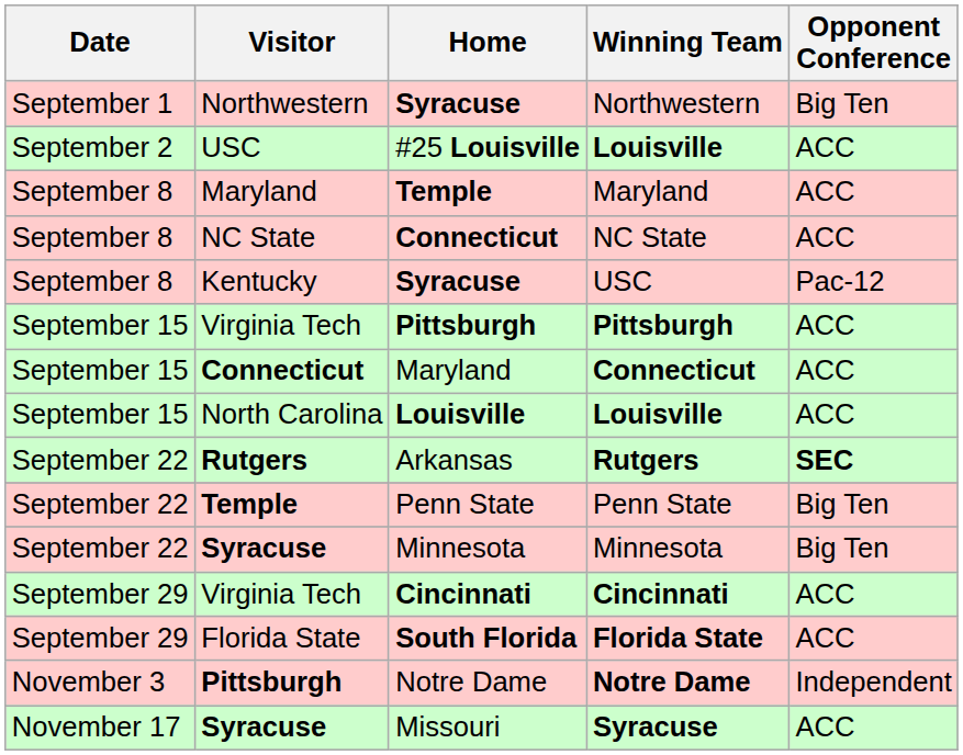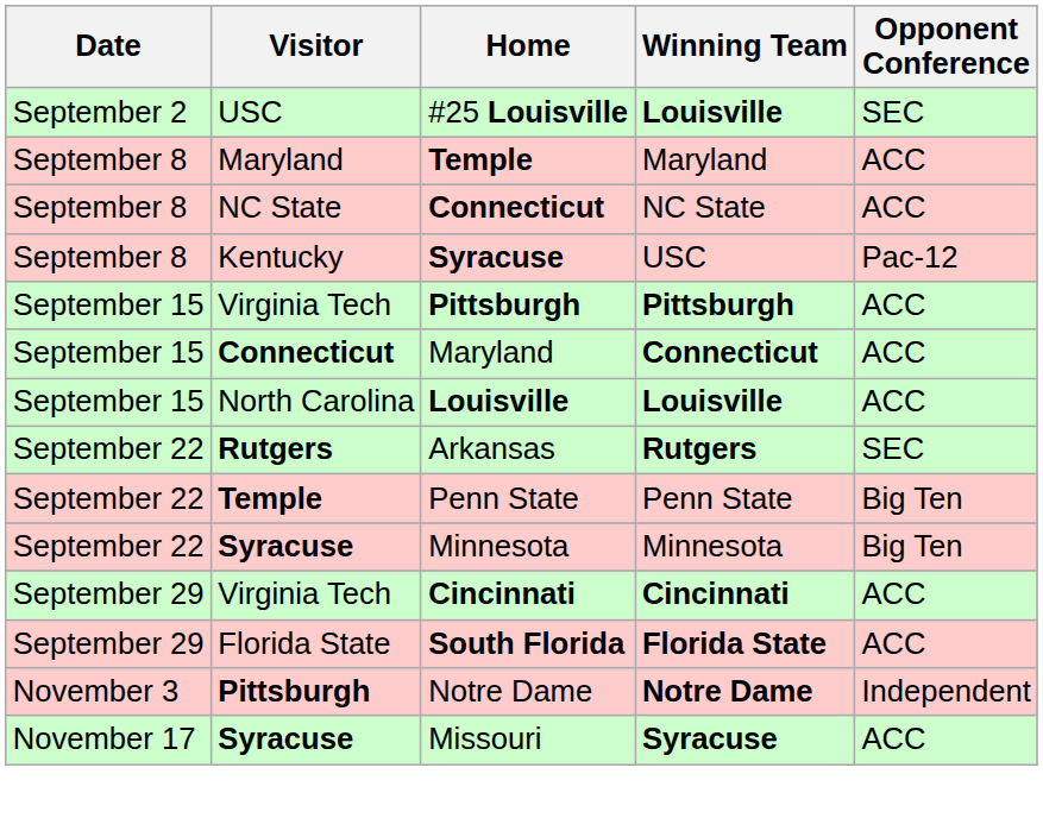 <table class="wikitable">
 <tr>
 <th>Date</th>
 <th>Visitor</th>
 <th>Home</th>
 <th>Winning Team</th>
 <th>Opponent<br>Conference</th>
 </tr>
-<tr bgcolor=#ffcccc>
-<td>September 1</td>
-<td>Northwestern</td>
-<td><strong>Syracuse</strong></td>
-<td>Northwestern</td>
-<td>Big Ten</td>
-</tr>
 <tr bgcolor=#ccffcc>
 <td>September 2</td>
 <td>USC</td>
 <td>#25 <strong>Louisville</strong></td>
 <td><strong>Louisville</strong></td>
-<td>ACC</td>
+<td>SEC</td>
 </tr>
 <tr bgcolor=#ffcccc>
 <td>September 8</td>
 <td>Maryland</td>
 <td><strong>Temple</strong></td>
 <td>Maryland</td>
 <td>ACC</td>
 </tr>
 <tr bgcolor=#ffcccc>
 <td>September 8</td>
 <td>NC State</td>
 <td><strong>Connecticut</strong></td>
 <td>NC State</td>
 <td>ACC</td>
 </tr>
 <tr bgcolor=#ffcccc>
 <td>September 8</td>
 <td>Kentucky</td>
 <td><strong>Syracuse</strong></td>
 <td>USC</td>
 <td>Pac-12</td>
 </tr>
 <tr bgcolor=#ccffcc>
 <td>September 15</td>
 <td>Virginia Tech</td>
 <td><strong>Pittsburgh</strong></td>
 <td><strong>Pittsburgh</strong></td>
 <td>ACC</td>
 </tr>
 <tr bgcolor=#ccffcc>
 <td>September 15</td>
 <td><strong>Connecticut</strong></td>
 <td>Maryland</td>
 <td><strong>Connecticut</strong></td>
 <td>ACC</td>
 </tr>
 <tr bgcolor=#ccffcc>
 <td>September 15</td>
 <td>North Carolina</td>
 <td><strong>Louisville</strong></td>
 <td><strong>Louisville</strong></td>
 <td>ACC</td>
 </tr>
 <tr bgcolor=#ccffcc>
 <td>September 22</td>
 <td><strong>Rutgers</strong></td>
 <td>Arkansas</td>
 <td><strong>Rutgers</strong></td>
-<td><strong>SEC</strong></td>
+<td>SEC</td>
 </tr>
 <tr bgcolor=#ffcccc>
 <td>September 22</td>
 <td><strong>Temple</strong></td>
 <td>Penn State</td>
 <td>Penn State</td>
 <td>Big Ten</td>
 </tr>
 <tr bgcolor=#ffcccc>
 <td>September 22</td>
 <td><strong>Syracuse</strong></td>
 <td>Minnesota</td>
 <td>Minnesota</td>
 <td>Big Ten</td>
 </tr>
 <tr bgcolor=#ccffcc>
 <td>September 29</td>
 <td>Virginia Tech</td>
 <td><strong>Cincinnati</strong></td>
 <td><strong>Cincinnati</strong></td>
 <td>ACC</td>
 </tr>
 <tr bgcolor=#ffcccc>
 <td>September 29</td>
 <td>Florida State</td>
 <td><strong>South Florida</strong></td>
 <td><strong>Florida State</strong></td>
 <td>ACC</td>
 </tr>
 <tr bgcolor=#ffcccc>
 <td>November 3</td>
 <td><strong>Pittsburgh</strong></td>
 <td>Notre Dame</td>
 <td><strong>Notre Dame</strong></td>
 <td>Independent</td>
 </tr>
 <tr bgcolor=#ccffcc>
 <td>November 17</td>
 <td><strong>Syracuse</strong></td>
 <td>Missouri</td>
 <td><strong>Syracuse</strong></td>
 <td>ACC</td>
 </tr>
 </table>
